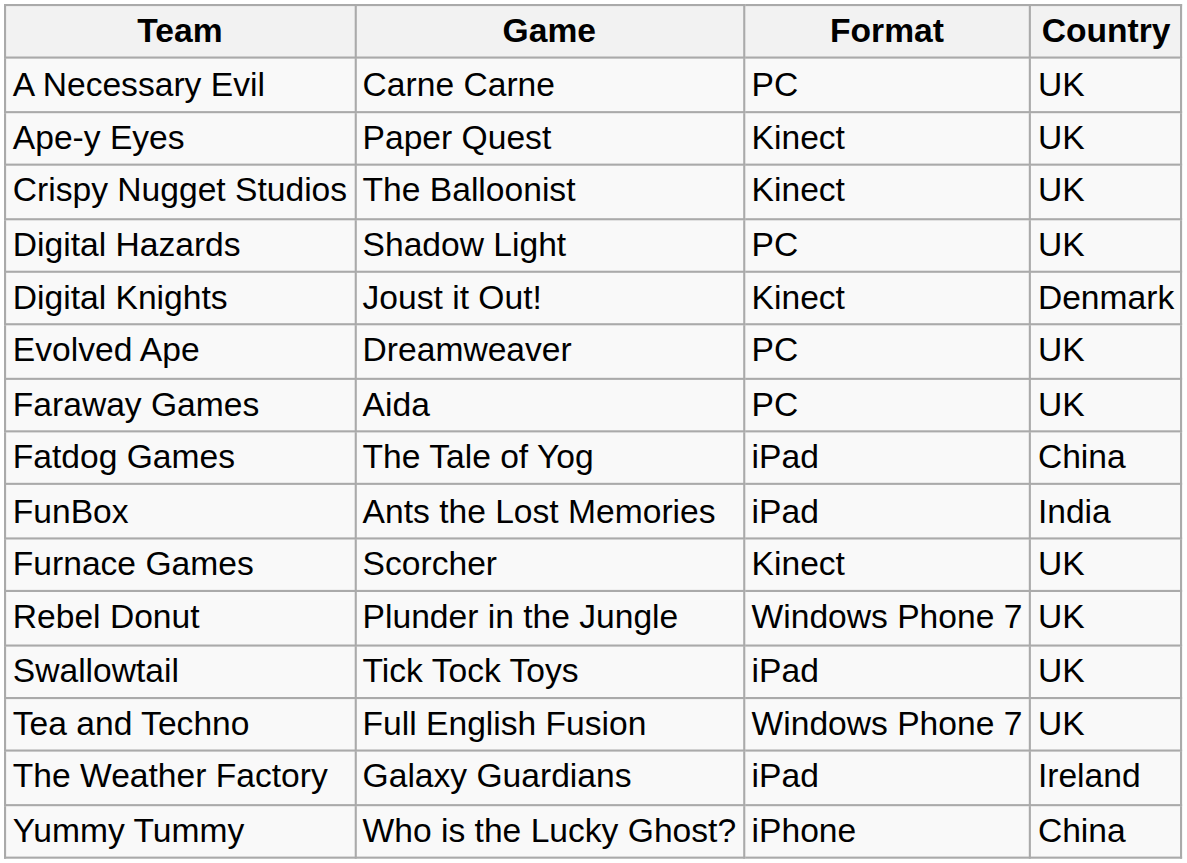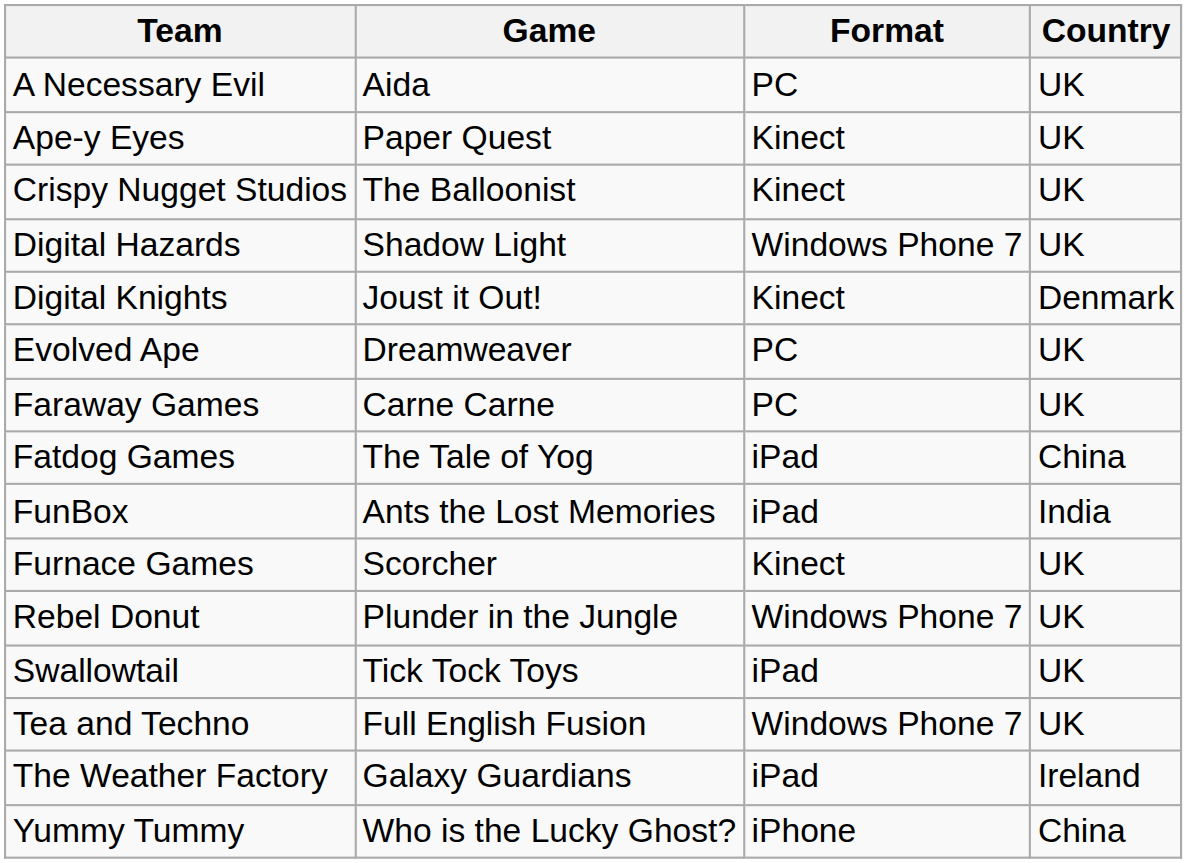 <table class="wikitable">
 <tr>
 <th>Team</th>
 <th>Game</th>
 <th>Format</th>
 <th>Country</th>
 </tr>
 <tr>
 <td>A Necessary Evil</td>
-<td>Carne Carne</td>
+<td>Aida</td>
 <td>PC</td>
 <td>UK</td>
 </tr>
 <tr>
 <td>Ape-y Eyes</td>
 <td>Paper Quest</td>
 <td>Kinect</td>
 <td>UK</td>
 </tr>
 <tr>
 <td>Crispy Nugget Studios</td>
 <td>The Balloonist</td>
 <td>Kinect</td>
 <td>UK</td>
 </tr>
 <tr>
 <td>Digital Hazards</td>
 <td>Shadow Light</td>
-<td>PC</td>
+<td>Windows Phone 7</td>
 <td>UK</td>
 </tr>
 <tr>
 <td>Digital Knights</td>
 <td>Joust it Out!</td>
 <td>Kinect</td>
 <td>Denmark</td>
 </tr>
 <tr>
 <td>Evolved Ape</td>
 <td>Dreamweaver</td>
 <td>PC</td>
 <td>UK</td>
 </tr>
 <tr>
 <td>Faraway Games</td>
-<td>Aida</td>
+<td>Carne Carne</td>
 <td>PC</td>
 <td>UK</td>
 </tr>
 <tr>
 <td>Fatdog Games</td>
 <td>The Tale of Yog</td>
 <td>iPad</td>
 <td>China</td>
 </tr>
 <tr>
 <td>FunBox</td>
 <td>Ants the Lost Memories</td>
 <td>iPad</td>
 <td>India</td>
 </tr>
 <tr>
 <td>Furnace Games</td>
 <td>Scorcher</td>
 <td>Kinect</td>
 <td>UK</td>
 </tr>
 <tr>
 <td>Rebel Donut</td>
 <td>Plunder in the Jungle</td>
 <td>Windows Phone 7</td>
 <td>UK</td>
 </tr>
 <tr>
 <td>Swallowtail</td>
 <td>Tick Tock Toys</td>
 <td>iPad</td>
 <td>UK</td>
 </tr>
 <tr>
 <td>Tea and Techno</td>
 <td>Full English Fusion</td>
 <td>Windows Phone 7</td>
 <td>UK</td>
 </tr>
 <tr>
 <td>The Weather Factory</td>
 <td>Galaxy Guardians</td>
 <td>iPad</td>
 <td>Ireland</td>
 </tr>
 <tr>
 <td>Yummy Tummy</td>
 <td>Who is the Lucky Ghost?</td>
 <td>iPhone</td>
 <td>China</td>
 </tr>
 </table>
